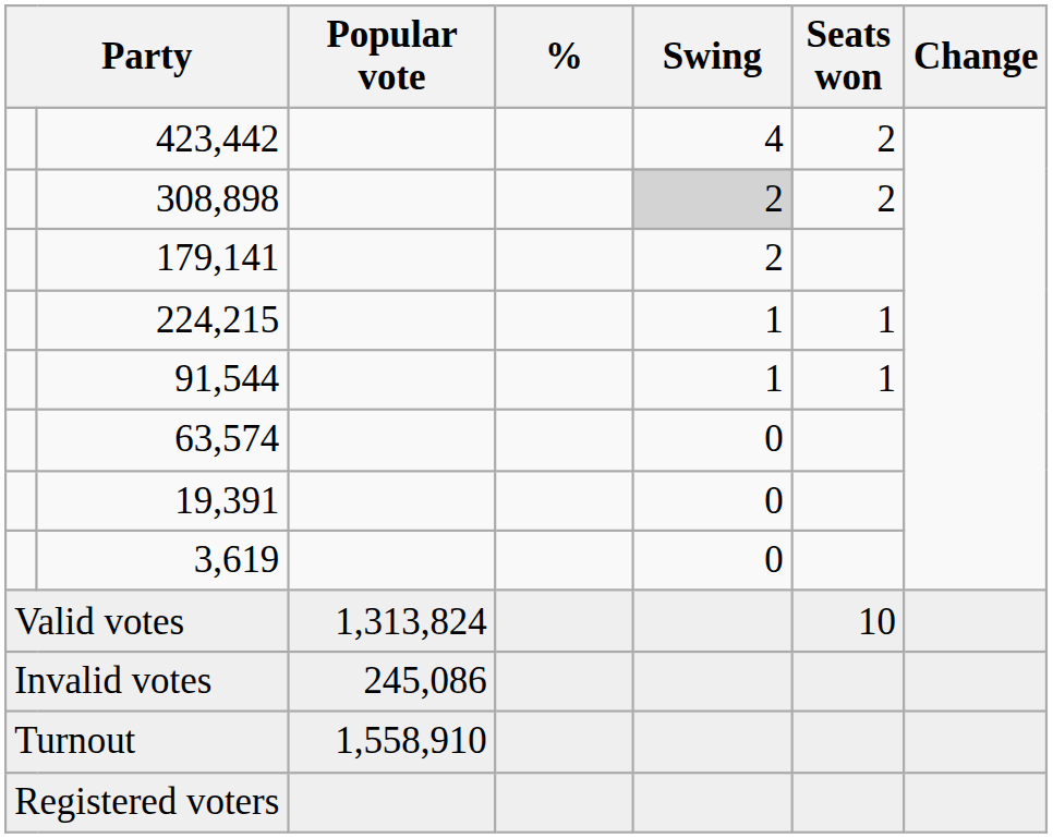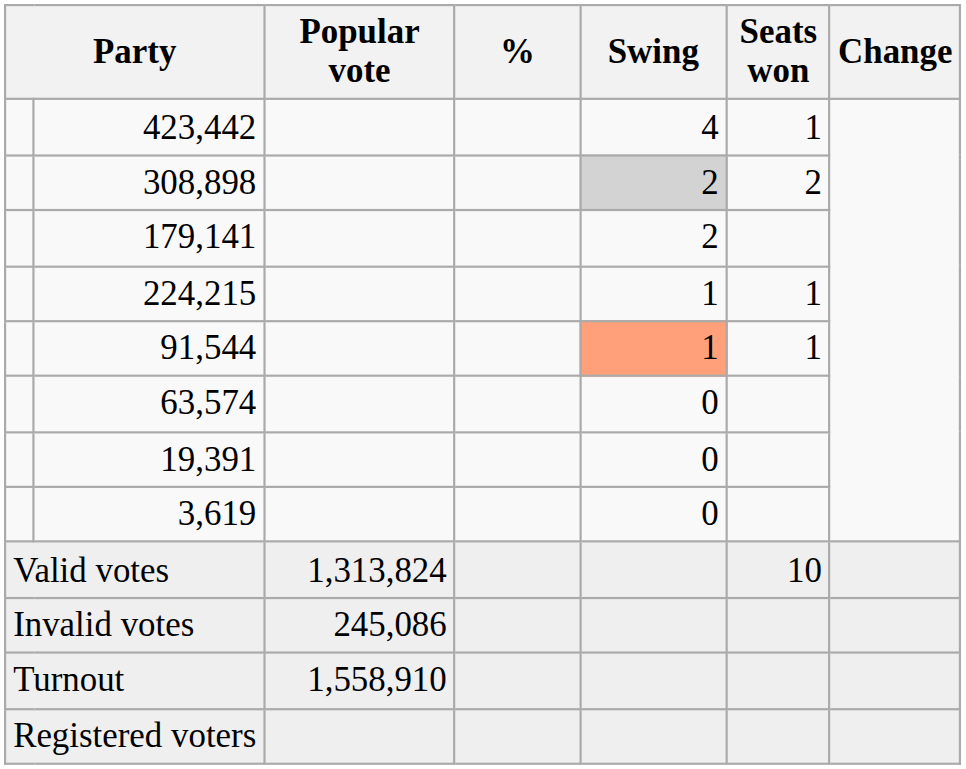 <table class=wikitable style="text-align:right">
 <tr>
 <th colspan=2>Party</th>
 <th width=80px>Popular vote</th>
 <th width=50px>%</th>
 <th width=60px>Swing</th>
 <th width=40px>Seats<br>won</th>
 <th width=45px>Change</th>
 </tr>
 <tr>
 <td></td>
 <td>423,442</td>
 <td></td>
 <td></td>
 <td>4</td>
-<td> 2</td>
+<td> 1</td>
 </tr>
 <tr>
 <td></td>
 <td>308,898</td>
 <td></td>
 <td></td>
 <td style="background: lightgrey;">2</td>
 <td> 2</td>
 </tr>
 <tr>
 <td></td>
 <td>179,141</td>
 <td></td>
 <td></td>
 <td>2</td>
 <td></td>
 </tr>
 <tr>
 <td></td>
 <td>224,215</td>
 <td></td>
 <td></td>
 <td>1</td>
 <td> 1</td>
 </tr>
 <tr>
 <td></td>
 <td>91,544</td>
 <td></td>
 <td></td>
-<td>1</td>
+<td style="background: lightsalmon;">1</td>
 <td> 1</td>
 </tr>
 <tr>
 <td></td>
 <td>63,574</td>
 <td></td>
 <td></td>
 <td>0</td>
 <td></td>
 </tr>
 <tr>
 <td></td>
 <td>19,391</td>
 <td></td>
 <td></td>
 <td>0</td>
 <td></td>
 </tr>
 <tr>
 <td></td>
 <td>3,619</td>
 <td></td>
 <td></td>
 <td>0</td>
 <td></td>
 </tr>
 <tr bgcolor=#efefef>
 <td align=left colspan=2>Valid votes</td>
 <td>1,313,824</td>
 <td></td>
 <td></td>
 <td>10</td>
 <td></td>
 </tr>
 <tr bgcolor=#efefef>
 <td align=left colspan=2>Invalid votes</td>
 <td>245,086</td>
 <td></td>
 <td></td>
 <td></td>
 <td></td>
 </tr>
 <tr bgcolor=#efefef>
 <td align=left colspan=2>Turnout</td>
 <td>1,558,910</td>
 <td></td>
 <td></td>
 <td></td>
 <td></td>
 </tr>
 <tr bgcolor=#efefef>
 <td align=left colspan=2>Registered voters</td>
 <td></td>
 <td></td>
 <td></td>
 <td></td>
 <td></td>
 </tr>
 </table>
